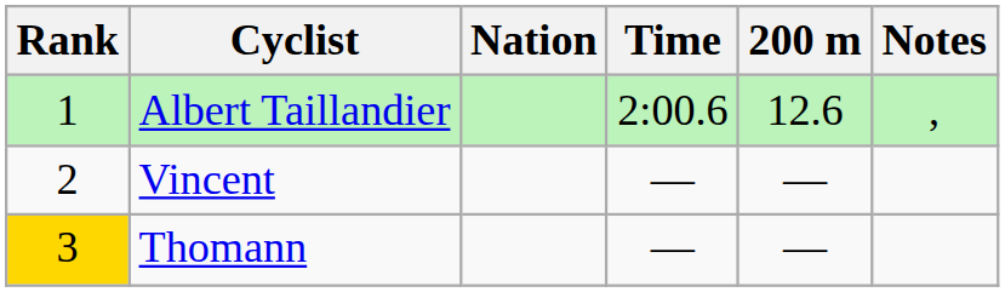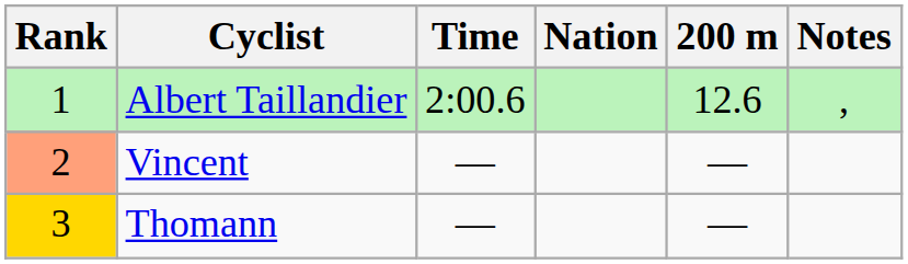 <table class="wikitable sortable" style="text-align:center">
 <tr>
 <th>Rank</th>
 <th>Cyclist</th>
+<th>Time</th>
 <th>Nation</th>
-<th>Time</th>
 <th>200 m</th>
 <th>Notes</th>
 </tr>
 <tr bgcolor=bbf3bb>
 <td>1</td>
 <td align=left><a href='#'>Albert Taillandier</a></td>
+<td>2:00.6</td>
 <td align=left></td>
-<td>2:00.6</td>
 <td>12.6</td>
 <td>, </td>
 </tr>
 <tr>
-<td>2</td>
+<td style="background: lightsalmon;">2</td>
 <td align=left><a href='#'>Vincent</a></td>
+<td data-sort-value=9:99.9>—</td>
 <td align=left></td>
-<td data-sort-value=9:99.9>—</td>
 <td data-sort-value=99.9>—</td>
 <td></td>
 </tr>
 <tr>
 <td style="background: gold;">3</td>
 <td align=left><a href='#'>Thomann</a></td>
+<td data-sort-value=9:99.9>—</td>
 <td align=left></td>
-<td data-sort-value=9:99.9>—</td>
 <td data-sort-value=99.9>—</td>
 <td></td>
 </tr>
 </table>
